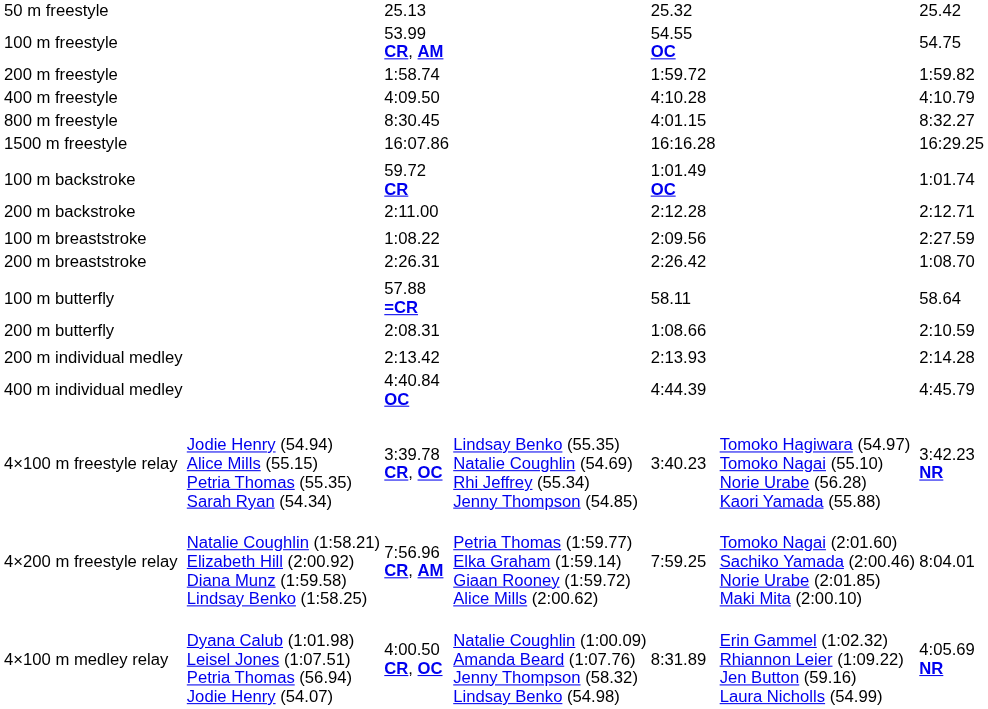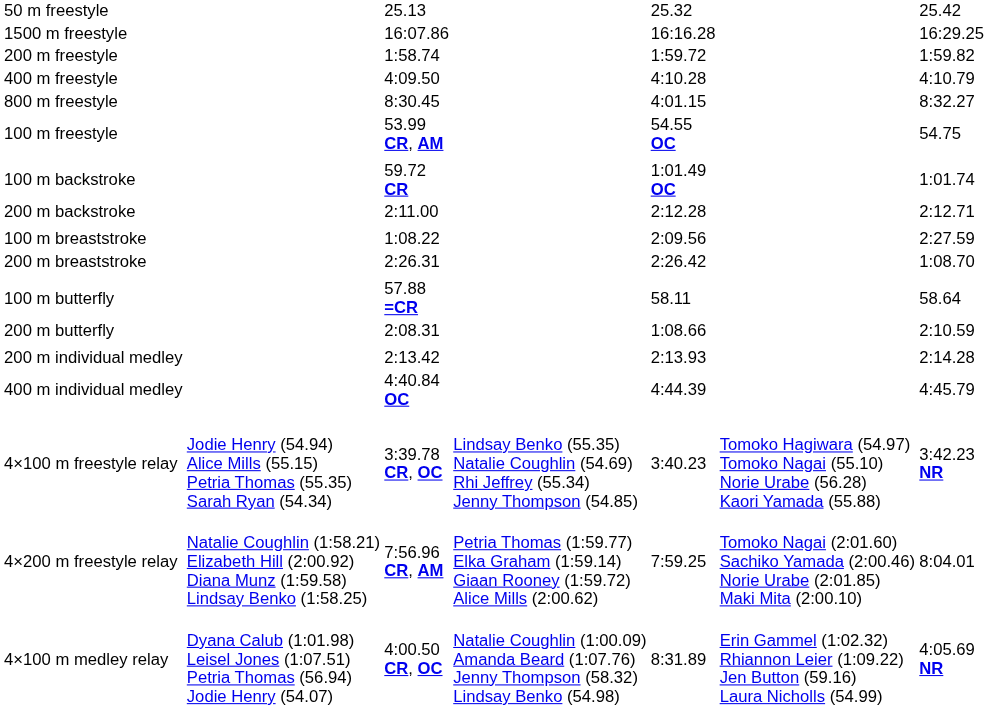 <table>
 <tr>
 <td>50 m freestyle <br></td>
 <td></td>
 <td>25.13</td>
 <td></td>
 <td>25.32</td>
 <td></td>
 <td>25.42</td>
 </tr>
 <tr>
-<td>100 m freestyle <br></td>
+<td>1500 m freestyle <br></td>
 <td></td>
-<td>53.99<br><strong><a href='#'>CR</a></strong>, <strong><a href='#'>AM</a></strong></td>
+<td>16:07.86</td>
 <td></td>
-<td>54.55<br><strong><a href='#'>OC</a></strong></td>
+<td>16:16.28</td>
 <td></td>
-<td>54.75</td>
+<td>16:29.25</td>
 </tr>
 <tr>
 <td>200 m freestyle <br></td>
 <td></td>
 <td>1:58.74</td>
 <td></td>
 <td>1:59.72</td>
 <td></td>
 <td>1:59.82</td>
 </tr>
 <tr>
 <td>400 m freestyle <br></td>
 <td></td>
 <td>4:09.50</td>
 <td></td>
 <td>4:10.28</td>
 <td></td>
 <td>4:10.79</td>
 </tr>
 <tr>
 <td>800 m freestyle <br></td>
 <td></td>
 <td>8:30.45</td>
 <td></td>
 <td>4:01.15</td>
 <td></td>
 <td>8:32.27</td>
 </tr>
 <tr>
-<td>1500 m freestyle <br></td>
+<td>100 m freestyle <br></td>
 <td></td>
-<td>16:07.86</td>
+<td>53.99<br><strong><a href='#'>CR</a></strong>, <strong><a href='#'>AM</a></strong></td>
 <td></td>
-<td>16:16.28</td>
+<td>54.55<br><strong><a href='#'>OC</a></strong></td>
 <td></td>
-<td>16:29.25</td>
+<td>54.75</td>
 </tr>
 <tr>
 <td></td>
 <td></td>
 <td></td>
 <td></td>
 <td></td>
 <td></td>
 <td></td>
 </tr>
 <tr>
 <td>100 m backstroke <br></td>
 <td></td>
 <td>59.72<br><strong><a href='#'>CR</a></strong></td>
 <td></td>
 <td>1:01.49<br><strong><a href='#'>OC</a></strong></td>
 <td></td>
 <td>1:01.74</td>
 </tr>
 <tr>
 <td>200 m backstroke <br></td>
 <td></td>
 <td>2:11.00</td>
 <td></td>
 <td>2:12.28</td>
 <td></td>
 <td>2:12.71</td>
 </tr>
 <tr>
 <td></td>
 <td></td>
 <td></td>
 <td></td>
 <td></td>
 <td></td>
 <td></td>
 </tr>
 <tr>
 <td>100 m breaststroke <br></td>
 <td></td>
 <td>1:08.22</td>
 <td></td>
 <td>2:09.56</td>
 <td></td>
 <td>2:27.59</td>
 </tr>
 <tr>
 <td>200 m breaststroke <br></td>
 <td></td>
 <td>2:26.31</td>
 <td></td>
 <td>2:26.42</td>
 <td></td>
 <td>1:08.70</td>
 </tr>
 <tr>
 <td></td>
 <td></td>
 <td></td>
 <td></td>
 <td></td>
 <td></td>
 <td></td>
 </tr>
 <tr>
 <td>100 m butterfly <br></td>
 <td></td>
 <td>57.88<br><strong><a href='#'>=CR</a></strong></td>
 <td></td>
 <td>58.11</td>
 <td></td>
 <td>58.64</td>
 </tr>
 <tr>
 <td>200 m butterfly <br></td>
 <td></td>
 <td>2:08.31</td>
 <td></td>
 <td>1:08.66</td>
 <td></td>
 <td>2:10.59</td>
 </tr>
 <tr>
 <td></td>
 <td></td>
 <td></td>
 <td></td>
 <td></td>
 <td></td>
 <td></td>
 </tr>
 <tr>
 <td>200 m individual medley <br></td>
 <td></td>
 <td>2:13.42</td>
 <td></td>
 <td>2:13.93</td>
 <td></td>
 <td>2:14.28</td>
 </tr>
 <tr>
 <td>400 m individual medley <br></td>
 <td></td>
 <td>4:40.84<br><strong><a href='#'>OC</a></strong></td>
 <td></td>
 <td>4:44.39</td>
 <td></td>
 <td>4:45.79</td>
 </tr>
 <tr>
 <td></td>
 <td></td>
 <td></td>
 <td></td>
 <td></td>
 <td></td>
 <td></td>
 </tr>
 <tr>
 <td>4×100 m freestyle relay <br></td>
 <td><br><a href='#'>Jodie Henry</a> (54.94)<br><a href='#'>Alice Mills</a> (55.15)<br><a href='#'>Petria Thomas</a> (55.35)<br><a href='#'>Sarah Ryan</a> (54.34)</td>
 <td>3:39.78<br><strong><a href='#'>CR</a></strong>, <strong><a href='#'>OC</a></strong></td>
 <td><br><a href='#'>Lindsay Benko</a> (55.35)<br><a href='#'>Natalie Coughlin</a> (54.69)<br><a href='#'>Rhi Jeffrey</a> (55.34)<br><a href='#'>Jenny Thompson</a> (54.85)</td>
 <td>3:40.23</td>
 <td><br><a href='#'>Tomoko Hagiwara</a> (54.97)<br><a href='#'>Tomoko Nagai</a> (55.10)<br><a href='#'>Norie Urabe</a> (56.28)<br><a href='#'>Kaori Yamada</a> (55.88)</td>
 <td>3:42.23<br><strong><a href='#'>NR</a></strong></td>
 </tr>
 <tr>
 <td>4×200 m freestyle relay <br></td>
 <td><br><a href='#'>Natalie Coughlin</a> (1:58.21)<br><a href='#'>Elizabeth Hill</a> (2:00.92)<br><a href='#'>Diana Munz</a> (1:59.58)<br><a href='#'>Lindsay Benko</a> (1:58.25)</td>
 <td>7:56.96<br><strong><a href='#'>CR</a></strong>, <strong><a href='#'>AM</a></strong></td>
 <td><br><a href='#'>Petria Thomas</a> (1:59.77)<br><a href='#'>Elka Graham</a> (1:59.14)<br><a href='#'>Giaan Rooney</a> (1:59.72)<br><a href='#'>Alice Mills</a> (2:00.62)</td>
 <td>7:59.25</td>
 <td><br><a href='#'>Tomoko Nagai</a> (2:01.60)<br><a href='#'>Sachiko Yamada</a> (2:00.46)<br><a href='#'>Norie Urabe</a> (2:01.85)<br><a href='#'>Maki Mita</a> (2:00.10)</td>
 <td>8:04.01</td>
 </tr>
 <tr>
 <td>4×100 m medley relay <br></td>
 <td><br><a href='#'>Dyana Calub</a> (1:01.98)<br><a href='#'>Leisel Jones</a> (1:07.51)<br><a href='#'>Petria Thomas</a> (56.94)<br><a href='#'>Jodie Henry</a> (54.07)</td>
 <td>4:00.50<br><strong><a href='#'>CR</a></strong>, <strong><a href='#'>OC</a></strong></td>
 <td><br><a href='#'>Natalie Coughlin</a> (1:00.09)<br><a href='#'>Amanda Beard</a> (1:07.76)<br><a href='#'>Jenny Thompson</a> (58.32)<br><a href='#'>Lindsay Benko</a> (54.98)</td>
 <td>8:31.89</td>
 <td><br><a href='#'>Erin Gammel</a> (1:02.32)<br><a href='#'>Rhiannon Leier</a> (1:09.22)<br><a href='#'>Jen Button</a> (59.16)<br><a href='#'>Laura Nicholls</a> (54.99)</td>
 <td>4:05.69<br><strong><a href='#'>NR</a></strong></td>
 </tr>
 </table>
